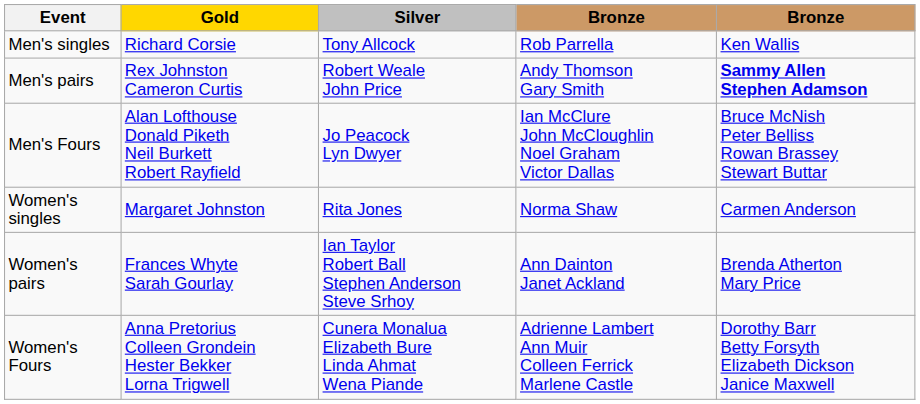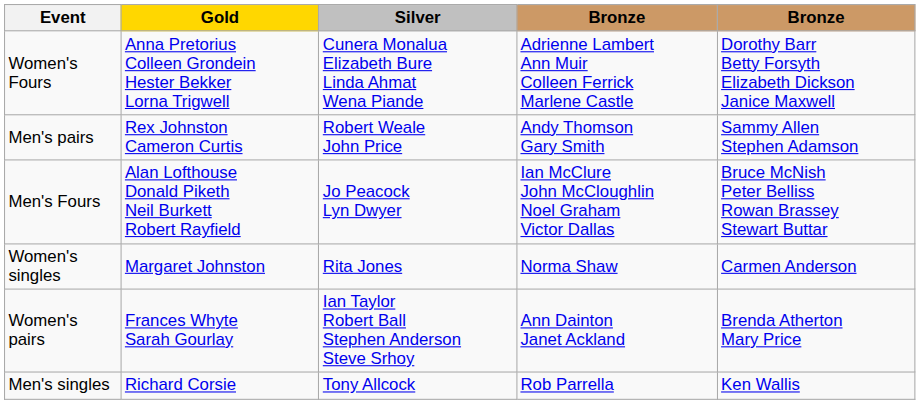 <table class="wikitable" style="font-size: 100%">
 <tr>
 <th width=110>Event</th>
 <th width=200 style="background-color: gold;">Gold</th>
 <th width=200 style="background-color: silver;">Silver</th>
 <th width=200 style="background-color: #cc9966;">Bronze</th>
 <th width=200 style="background-color: #cc9966;">Bronze</th>
 </tr>
 <tr>
-<td>Men's singles</td>
-<td> <a href='#'>Richard Corsie</a></td>
-<td> <a href='#'>Tony Allcock</a></td>
-<td> <a href='#'>Rob Parrella</a></td>
-<td> <a href='#'>Ken Wallis</a></td>
+<td>Women's Fours</td>
+<td> <a href='#'>Anna Pretorius</a><br> <a href='#'>Colleen Grondein</a><br> <a href='#'>Hester Bekker</a><br> <a href='#'>Lorna Trigwell</a></td>
+<td> <a href='#'>Cunera Monalua</a><br> <a href='#'>Elizabeth Bure</a><br> <a href='#'>Linda Ahmat</a><br> <a href='#'>Wena Piande</a></td>
+<td> <a href='#'>Adrienne Lambert</a><br> <a href='#'>Ann Muir</a><br> <a href='#'>Colleen Ferrick</a><br> <a href='#'>Marlene Castle</a></td>
+<td> <a href='#'>Dorothy Barr</a><br> <a href='#'>Betty Forsyth</a><br> <a href='#'>Elizabeth Dickson</a><br> <a href='#'>Janice Maxwell</a></td>
 </tr>
 <tr>
 <td>Men's pairs</td>
 <td> <a href='#'>Rex Johnston</a> <br> <a href='#'>Cameron Curtis</a></td>
 <td> <a href='#'>Robert Weale</a> <br> <a href='#'>John Price</a></td>
 <td> <a href='#'>Andy Thomson</a> <br> <a href='#'>Gary Smith</a></td>
-<td><strong> <a href='#'>Sammy Allen</a> <br> <a href='#'>Stephen Adamson</a></strong></td>
+<td> <a href='#'>Sammy Allen</a> <br> <a href='#'>Stephen Adamson</a></td>
 </tr>
 <tr>
 <td>Men's Fours</td>
 <td> <a href='#'>Alan Lofthouse</a><br> <a href='#'>Donald Piketh</a><br> <a href='#'>Neil Burkett</a><br> <a href='#'>Robert Rayfield</a></td>
 <td> <a href='#'>Jo Peacock</a> <br> <a href='#'>Lyn Dwyer</a></td>
 <td> <a href='#'>Ian McClure</a><br> <a href='#'>John McCloughlin</a><br> <a href='#'>Noel Graham</a><br> <a href='#'>Victor Dallas</a></td>
 <td> <a href='#'>Bruce McNish</a><br> <a href='#'>Peter Belliss</a><br> <a href='#'>Rowan Brassey</a><br> <a href='#'>Stewart Buttar</a></td>
 </tr>
 <tr>
 <td>Women's singles</td>
 <td> <a href='#'>Margaret Johnston</a></td>
 <td> <a href='#'>Rita Jones</a></td>
 <td> <a href='#'>Norma Shaw</a></td>
 <td> <a href='#'>Carmen Anderson</a></td>
 </tr>
 <tr>
 <td>Women's pairs</td>
 <td> <a href='#'>Frances Whyte</a> <br> <a href='#'>Sarah Gourlay</a></td>
 <td> <a href='#'>Ian Taylor</a><br> <a href='#'>Robert Ball</a><br> <a href='#'>Stephen Anderson</a><br> <a href='#'>Steve Srhoy</a></td>
 <td> <a href='#'>Ann Dainton</a> <br> <a href='#'>Janet Ackland</a></td>
 <td> <a href='#'>Brenda Atherton</a> <br> <a href='#'>Mary Price</a></td>
 </tr>
 <tr>
-<td>Women's Fours</td>
-<td> <a href='#'>Anna Pretorius</a><br> <a href='#'>Colleen Grondein</a><br> <a href='#'>Hester Bekker</a><br> <a href='#'>Lorna Trigwell</a></td>
-<td> <a href='#'>Cunera Monalua</a><br> <a href='#'>Elizabeth Bure</a><br> <a href='#'>Linda Ahmat</a><br> <a href='#'>Wena Piande</a></td>
-<td> <a href='#'>Adrienne Lambert</a><br> <a href='#'>Ann Muir</a><br> <a href='#'>Colleen Ferrick</a><br> <a href='#'>Marlene Castle</a></td>
-<td> <a href='#'>Dorothy Barr</a><br> <a href='#'>Betty Forsyth</a><br> <a href='#'>Elizabeth Dickson</a><br> <a href='#'>Janice Maxwell</a></td>
+<td>Men's singles</td>
+<td> <a href='#'>Richard Corsie</a></td>
+<td> <a href='#'>Tony Allcock</a></td>
+<td> <a href='#'>Rob Parrella</a></td>
+<td> <a href='#'>Ken Wallis</a></td>
 </tr>
 </table>
